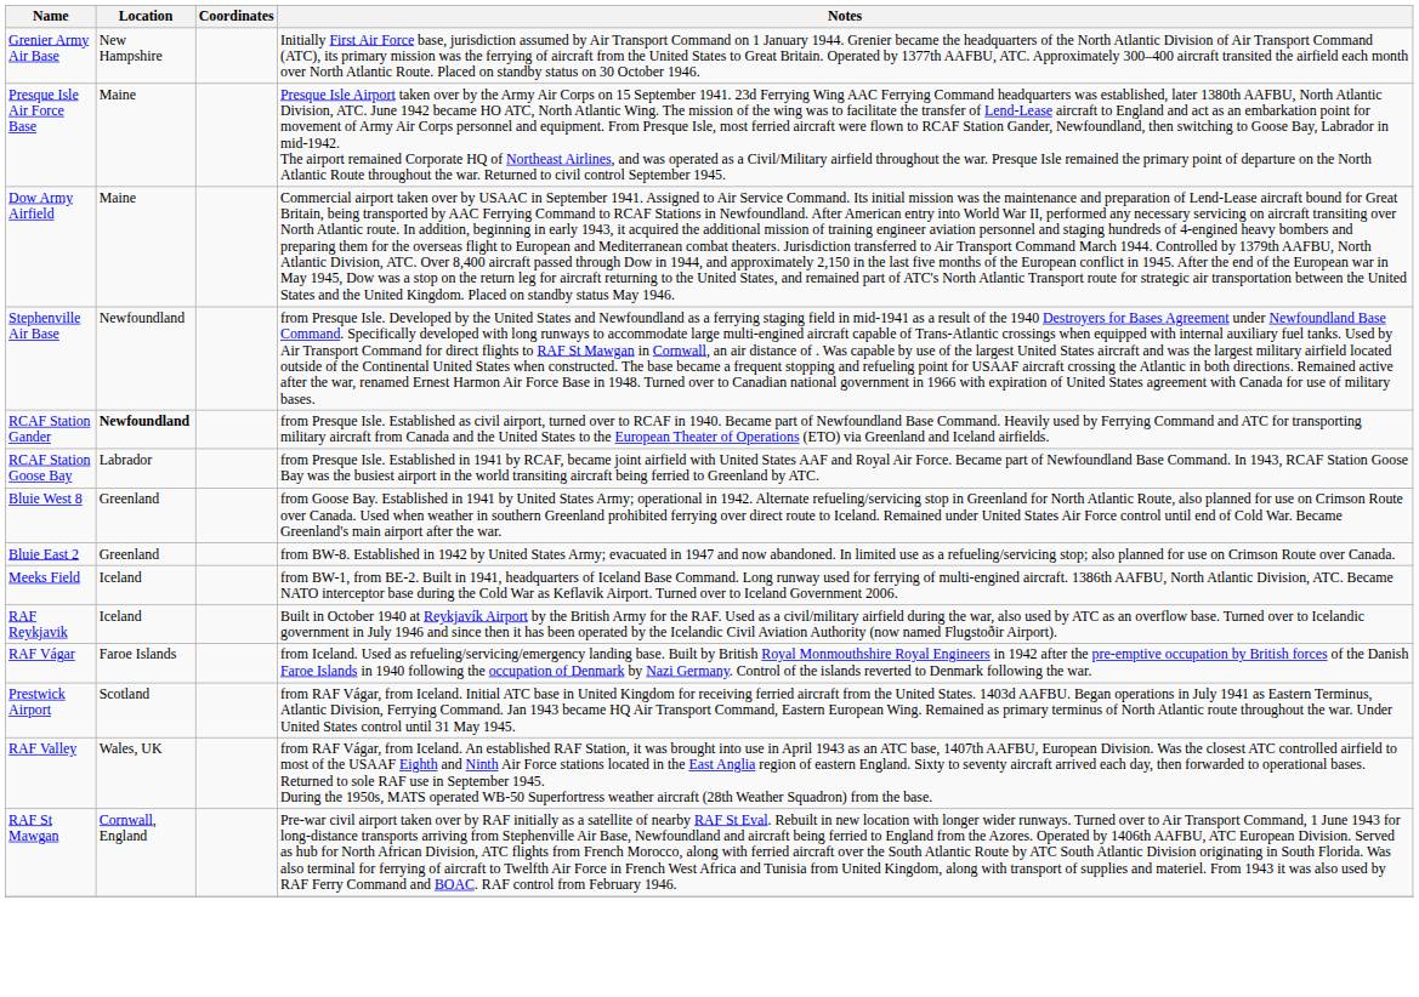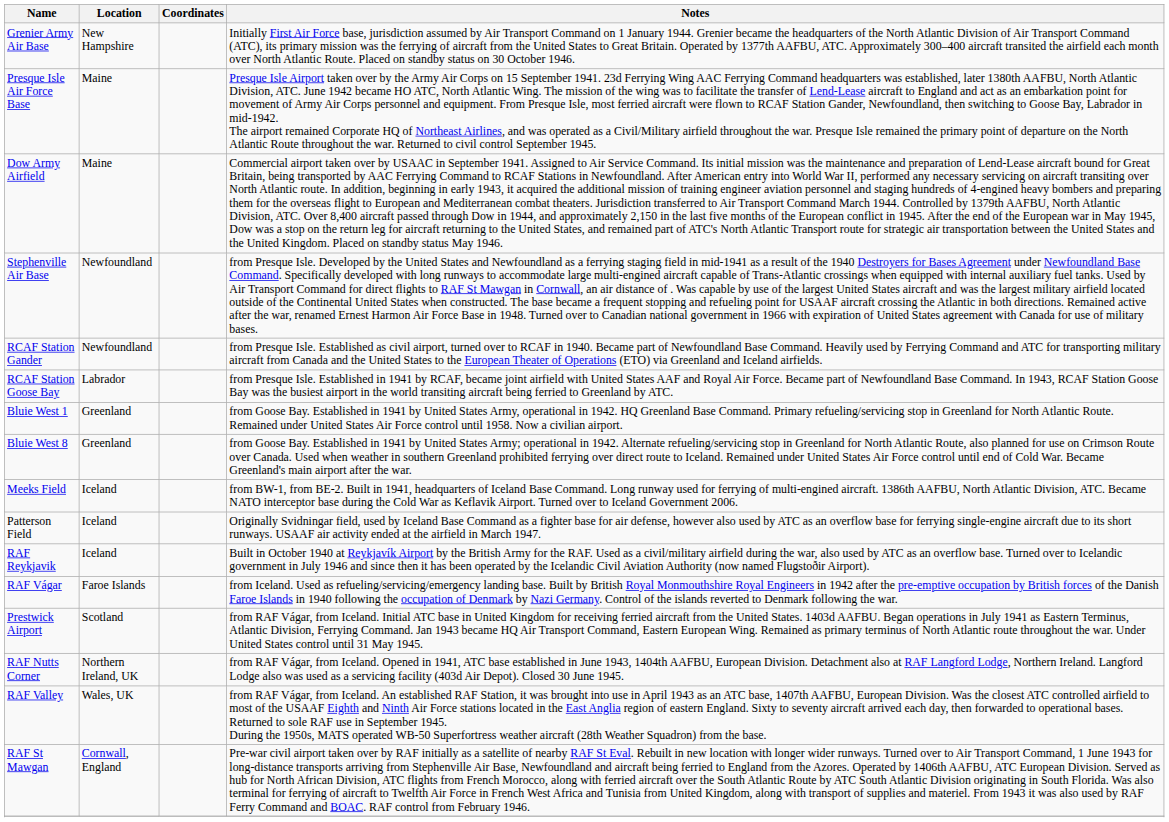 <table class="wikitable">
 <tr>
 <th>Name</th>
 <th>Location</th>
 <th>Coordinates</th>
 <th>Notes</th>
 </tr>
 <tr valign="top">
 <td><a href='#'>Grenier Army Air Base</a></td>
 <td>New Hampshire</td>
 <td></td>
 <td>Initially <a href='#'>First Air Force</a> base, jurisdiction assumed by Air Transport Command on 1 January 1944. Grenier became the headquarters of the North Atlantic Division of Air Transport Command (ATC), its primary mission was the ferrying of aircraft from the United States to Great Britain. Operated by 1377th AAFBU, ATC. Approximately 300–400 aircraft transited the airfield each month over North Atlantic Route. Placed on standby status on 30 October 1946.</td>
 </tr>
 <tr valign="top">
 <td><a href='#'>Presque Isle Air Force Base</a></td>
 <td>Maine</td>
 <td></td>
 <td><a href='#'>Presque Isle Airport</a> taken over by the Army Air Corps on 15 September 1941. 23d Ferrying Wing AAC Ferrying Command headquarters was established, later 1380th AAFBU, North Atlantic Division, ATC. June 1942 became HO ATC, North Atlantic Wing. The mission of the wing was to facilitate the transfer of <a href='#'>Lend-Lease</a> aircraft to England and act as an embarkation point for movement of Army Air Corps personnel and equipment. From Presque Isle, most ferried aircraft were flown to RCAF Station Gander, Newfoundland, then switching to Goose Bay, Labrador in mid-1942.<br> The airport remained Corporate HQ of <a href='#'>Northeast Airlines</a>, and was operated as a Civil/Military airfield throughout the war.  Presque Isle remained the primary point of departure on the North Atlantic Route throughout the war.  Returned to civil control September 1945.</td>
 </tr>
 <tr valign="top">
 <td><a href='#'>Dow Army Airfield</a></td>
 <td>Maine</td>
 <td></td>
 <td>Commercial airport taken over by USAAC in September 1941. Assigned to Air Service Command. Its initial mission was the maintenance and preparation of Lend-Lease aircraft bound for Great Britain, being transported by AAC Ferrying Command to RCAF Stations in Newfoundland. After American entry into World War II, performed any necessary servicing on aircraft transiting over North Atlantic route. In addition, beginning in early 1943, it acquired the additional mission of training engineer aviation personnel and staging hundreds of 4-engined heavy bombers and preparing them for the overseas flight to European and Mediterranean combat theaters.  Jurisdiction transferred to Air Transport Command March 1944. Controlled by 1379th AAFBU, North Atlantic Division, ATC.  Over 8,400 aircraft passed through Dow in 1944, and approximately 2,150 in the last five months of the European conflict in 1945. After the end of the European war in May 1945, Dow was a stop on the return leg for aircraft returning to the United States, and remained part of ATC's North Atlantic Transport route for strategic air transportation between the United States and the United Kingdom. Placed on standby status May 1946.</td>
 </tr>
 <tr valign="top">
 <td><a href='#'>Stephenville Air Base</a></td>
 <td>Newfoundland</td>
 <td></td>
 <td> from Presque Isle. Developed by the United States and Newfoundland as a ferrying staging field in mid-1941 as a result of the 1940 <a href='#'>Destroyers for Bases Agreement</a> under <a href='#'>Newfoundland Base Command</a>. Specifically developed with long runways to accommodate large multi-engined aircraft capable of Trans-Atlantic crossings when equipped with internal auxiliary fuel tanks. Used by Air Transport Command for direct flights to <a href='#'>RAF St Mawgan</a> in <a href='#'>Cornwall</a>, an air distance of . Was capable by use of the largest United States aircraft and was the largest military airfield located outside of the Continental United States when constructed. The base became a frequent stopping and refueling point for USAAF aircraft crossing the Atlantic in both directions. Remained active after the war, renamed Ernest Harmon Air Force Base in 1948. Turned over to Canadian national government in 1966 with expiration of United States agreement with Canada for use of military bases.</td>
 </tr>
 <tr valign="top">
 <td><a href='#'>RCAF Station Gander</a></td>
-<td><strong>Newfoundland</strong></td>
+<td>Newfoundland</td>
 <td></td>
 <td> from Presque Isle. Established as civil airport, turned over to RCAF in 1940. Became part of Newfoundland Base Command. Heavily used by Ferrying Command and ATC for transporting military aircraft from Canada and the United States to the <a href='#'>European Theater of Operations</a> (ETO) via Greenland and Iceland airfields.</td>
 </tr>
 <tr valign="top">
 <td><a href='#'>RCAF Station Goose Bay</a></td>
 <td>Labrador</td>
 <td></td>
 <td> from Presque Isle. Established in 1941 by RCAF, became joint airfield with United States AAF and Royal Air Force. Became part of Newfoundland Base Command. In 1943, RCAF Station Goose Bay was the busiest airport in the world transiting aircraft being ferried to Greenland by ATC.</td>
 </tr>
 <tr valign="top">
+<td><a href='#'>Bluie West 1</a></td>
+<td>Greenland</td>
+<td></td>
+<td> from Goose Bay. Established in 1941 by United States Army, operational in 1942. HQ Greenland Base Command. Primary refueling/servicing stop in Greenland for North Atlantic Route. Remained under United States Air Force control until 1958. Now a civilian airport.</td>
+</tr>
+<tr valign="top">
 <td><a href='#'>Bluie West 8</a></td>
 <td>Greenland</td>
 <td></td>
 <td> from Goose Bay. Established in 1941 by United States Army; operational in 1942. Alternate refueling/servicing stop in Greenland for North Atlantic Route, also planned for use on Crimson Route over Canada. Used when weather in southern Greenland prohibited ferrying over direct route to Iceland. Remained under United States Air Force control until end of Cold War. Became Greenland's main airport after the war.</td>
 </tr>
 <tr valign="top">
-<td><a href='#'>Bluie East 2</a></td>
-<td>Greenland</td>
-<td></td>
-<td> from BW-8. Established in 1942 by United States Army; evacuated in 1947 and now abandoned. In limited use as a refueling/servicing stop; also planned for use on Crimson Route over Canada.</td>
-</tr>
-<tr valign="top">
 <td><a href='#'>Meeks Field</a></td>
 <td>Iceland</td>
 <td></td>
 <td> from BW-1,  from BE-2. Built in 1941, headquarters of Iceland Base Command.  Long runway used for ferrying of multi-engined aircraft. 1386th AAFBU, North Atlantic Division, ATC. Became NATO interceptor base during the Cold War as Keflavik Airport. Turned over to Iceland Government 2006.</td>
+</tr>
+<tr valign="top">
+<td>Patterson Field</td>
+<td>Iceland</td>
+<td></td>
+<td>Originally Svidningar field, used by Iceland Base Command as a fighter base for air defense, however also used by ATC as an overflow base for ferrying single-engine aircraft due to its short runways. USAAF air activity ended at the airfield in March 1947.</td>
 </tr>
 <tr valign="top">
 <td><a href='#'>RAF Reykjavik</a></td>
 <td>Iceland</td>
 <td></td>
 <td>Built in October 1940 at <a href='#'>Reykjavík Airport</a> by the British Army for the RAF. Used as a civil/military airfield during the war, also used by ATC as an overflow base. Turned over to Icelandic government in July 1946 and since then it has been operated by the Icelandic Civil Aviation Authority (now named Flugstoðir Airport).</td>
 </tr>
 <tr valign="top">
 <td><a href='#'>RAF Vágar</a></td>
 <td>Faroe Islands</td>
 <td></td>
 <td> from Iceland. Used as refueling/servicing/emergency landing base. Built by British <a href='#'>Royal Monmouthshire Royal Engineers</a> in 1942 after the <a href='#'>pre-emptive occupation by British forces</a> of the Danish <a href='#'>Faroe Islands</a> in 1940 following the <a href='#'>occupation of Denmark</a> by <a href='#'>Nazi Germany</a>. Control of the islands reverted to Denmark following the war.</td>
 </tr>
 <tr valign="top">
 <td><a href='#'>Prestwick Airport</a></td>
 <td>Scotland</td>
 <td></td>
 <td> from RAF Vágar,  from Iceland. Initial ATC base in United Kingdom for receiving ferried aircraft from the United States. 1403d AAFBU. Began operations in July 1941 as Eastern Terminus, Atlantic Division, Ferrying Command. Jan 1943 became HQ Air Transport Command, Eastern European Wing. Remained as primary terminus of North Atlantic route throughout the war. Under United States control until 31 May 1945.</td>
 </tr>
 <tr valign="top">
+<td><a href='#'>RAF Nutts Corner</a></td>
+<td>Northern Ireland, UK</td>
+<td></td>
+<td> from RAF Vágar,   from Iceland. Opened in 1941, ATC base established in June 1943, 1404th AAFBU, European Division. Detachment also at <a href='#'>RAF Langford Lodge</a>, Northern Ireland.  Langford Lodge also was used as a servicing facility (403d Air Depot). Closed 30 June 1945.</td>
+</tr>
+<tr valign="top">
 <td><a href='#'>RAF Valley</a></td>
 <td>Wales, UK</td>
 <td></td>
 <td> from RAF Vágar,  from Iceland. An established RAF Station, it was brought into use in April 1943 as an ATC base, 1407th AAFBU, European Division. Was the closest ATC controlled airfield to most of the USAAF <a href='#'>Eighth</a> and <a href='#'>Ninth</a> Air Force stations located in the <a href='#'>East Anglia</a> region of eastern England. Sixty to seventy aircraft arrived each day, then forwarded to operational bases. Returned to sole RAF use in September 1945.<br> During the 1950s, MATS operated WB-50 Superfortress weather aircraft (28th Weather Squadron) from the base.</td>
 </tr>
 <tr valign="top">
 <td><a href='#'>RAF St Mawgan</a></td>
 <td><a href='#'>Cornwall</a>, England</td>
 <td></td>
 <td>Pre-war civil airport taken over by RAF initially as a satellite of nearby <a href='#'>RAF St Eval</a>. Rebuilt in new location with longer wider runways. Turned over to Air Transport Command, 1 June 1943 for long-distance transports arriving from Stephenville Air Base, Newfoundland and aircraft being ferried to England from the Azores. Operated by 1406th AAFBU, ATC European Division. Served as hub for North African Division, ATC flights from French Morocco, along with ferried aircraft over the South Atlantic Route by ATC South Atlantic Division originating in South Florida. Was also terminal for ferrying of aircraft to Twelfth Air Force in French West Africa and Tunisia from United Kingdom, along with transport of supplies and materiel. From 1943 it was also used by RAF Ferry Command and <a href='#'>BOAC</a>. RAF control from February 1946.</td>
 </tr>
 <tr>
 </tr>
 <tr>
 </tr>
 </table>
